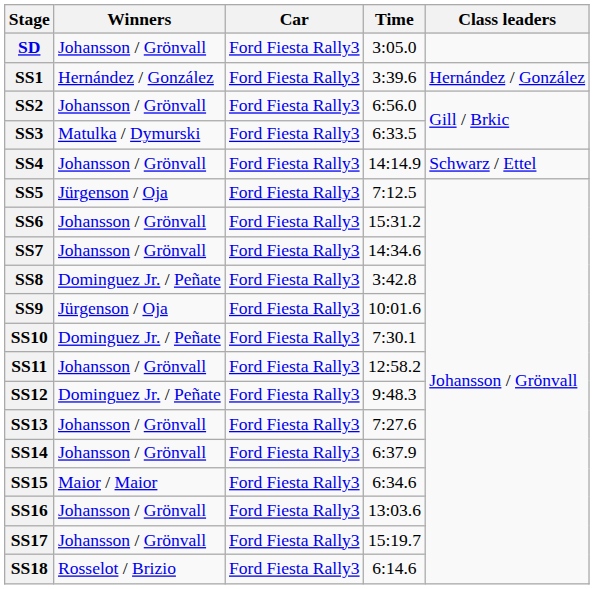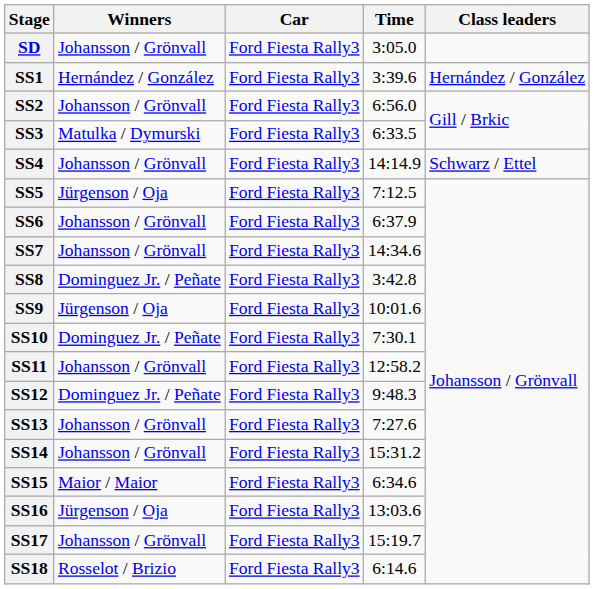 <table class="wikitable" style="font-size:85%">
 <tr>
 <th>Stage</th>
 <th>Winners</th>
 <th>Car</th>
 <th>Time</th>
 <th>Class leaders</th>
 </tr>
 <tr>
 <th><a href='#'>SD</a></th>
 <td><a href='#'>Johansson</a> / <a href='#'>Grönvall</a></td>
 <td><a href='#'>Ford Fiesta Rally3</a></td>
 <td align="center">3:05.0</td>
 <td></td>
 </tr>
 <tr>
 <th>SS1</th>
 <td><a href='#'>Hernández</a> / <a href='#'>González</a></td>
 <td><a href='#'>Ford Fiesta Rally3</a></td>
 <td align="center">3:39.6</td>
 <td><a href='#'>Hernández</a> / <a href='#'>González</a></td>
 </tr>
 <tr>
 <th>SS2</th>
 <td><a href='#'>Johansson</a> / <a href='#'>Grönvall</a></td>
 <td><a href='#'>Ford Fiesta Rally3</a></td>
 <td align="center">6:56.0</td>
 <td rowspan="2"><a href='#'>Gill</a> / <a href='#'>Brkic</a></td>
 </tr>
 <tr>
 <th>SS3</th>
 <td><a href='#'>Matulka</a> / <a href='#'>Dymurski</a></td>
 <td><a href='#'>Ford Fiesta Rally3</a></td>
 <td align="center">6:33.5</td>
 </tr>
 <tr>
 <th>SS4</th>
 <td><a href='#'>Johansson</a> / <a href='#'>Grönvall</a></td>
 <td><a href='#'>Ford Fiesta Rally3</a></td>
 <td align="center">14:14.9</td>
 <td><a href='#'>Schwarz</a> / <a href='#'>Ettel</a></td>
 </tr>
 <tr>
 <th>SS5</th>
 <td><a href='#'>Jürgenson</a> / <a href='#'>Oja</a></td>
 <td><a href='#'>Ford Fiesta Rally3</a></td>
 <td align="center">7:12.5</td>
 <td rowspan="14"><a href='#'>Johansson</a> / <a href='#'>Grönvall</a></td>
 </tr>
 <tr>
 <th>SS6</th>
 <td><a href='#'>Johansson</a> / <a href='#'>Grönvall</a></td>
 <td><a href='#'>Ford Fiesta Rally3</a></td>
-<td align="center">15:31.2</td>
+<td align="center">6:37.9</td>
 </tr>
 <tr>
 <th>SS7</th>
 <td><a href='#'>Johansson</a> / <a href='#'>Grönvall</a></td>
 <td><a href='#'>Ford Fiesta Rally3</a></td>
 <td align="center">14:34.6</td>
 </tr>
 <tr>
 <th>SS8</th>
 <td><a href='#'>Dominguez Jr.</a> / <a href='#'>Peñate</a></td>
 <td><a href='#'>Ford Fiesta Rally3</a></td>
 <td align="center">3:42.8</td>
 </tr>
 <tr>
 <th>SS9</th>
 <td><a href='#'>Jürgenson</a> / <a href='#'>Oja</a></td>
 <td><a href='#'>Ford Fiesta Rally3</a></td>
 <td align="center">10:01.6</td>
 </tr>
 <tr>
 <th>SS10</th>
 <td><a href='#'>Dominguez Jr.</a> / <a href='#'>Peñate</a></td>
 <td><a href='#'>Ford Fiesta Rally3</a></td>
 <td align="center">7:30.1</td>
 </tr>
 <tr>
 <th>SS11</th>
 <td><a href='#'>Johansson</a> / <a href='#'>Grönvall</a></td>
 <td><a href='#'>Ford Fiesta Rally3</a></td>
 <td align="center">12:58.2</td>
 </tr>
 <tr>
 <th>SS12</th>
 <td><a href='#'>Dominguez Jr.</a> / <a href='#'>Peñate</a></td>
 <td><a href='#'>Ford Fiesta Rally3</a></td>
 <td align="center">9:48.3</td>
 </tr>
 <tr>
 <th>SS13</th>
 <td><a href='#'>Johansson</a> / <a href='#'>Grönvall</a></td>
 <td><a href='#'>Ford Fiesta Rally3</a></td>
 <td align="center">7:27.6</td>
 </tr>
 <tr>
 <th>SS14</th>
 <td><a href='#'>Johansson</a> / <a href='#'>Grönvall</a></td>
 <td><a href='#'>Ford Fiesta Rally3</a></td>
-<td align="center">6:37.9</td>
+<td align="center">15:31.2</td>
 </tr>
 <tr>
 <th>SS15</th>
 <td><a href='#'>Maior</a> / <a href='#'>Maior</a></td>
 <td><a href='#'>Ford Fiesta Rally3</a></td>
 <td align="center">6:34.6</td>
 </tr>
 <tr>
 <th>SS16</th>
-<td><a href='#'>Johansson</a> / <a href='#'>Grönvall</a></td>
+<td><a href='#'>Jürgenson</a> / <a href='#'>Oja</a></td>
 <td><a href='#'>Ford Fiesta Rally3</a></td>
 <td align="center">13:03.6</td>
 </tr>
 <tr>
 <th>SS17</th>
 <td><a href='#'>Johansson</a> / <a href='#'>Grönvall</a></td>
 <td><a href='#'>Ford Fiesta Rally3</a></td>
 <td align="center">15:19.7</td>
 </tr>
 <tr>
 <th>SS18</th>
 <td><a href='#'>Rosselot</a> / <a href='#'>Brizio</a></td>
 <td><a href='#'>Ford Fiesta Rally3</a></td>
 <td align="center">6:14.6</td>
 </tr>
 </table>
